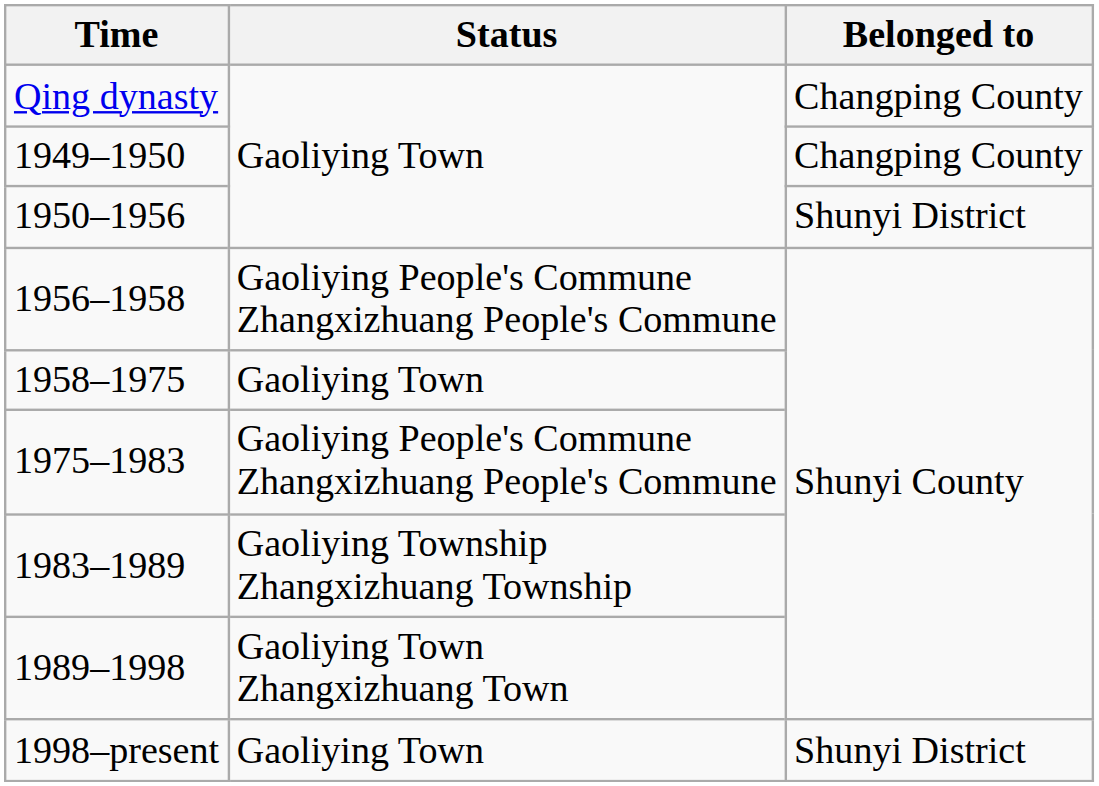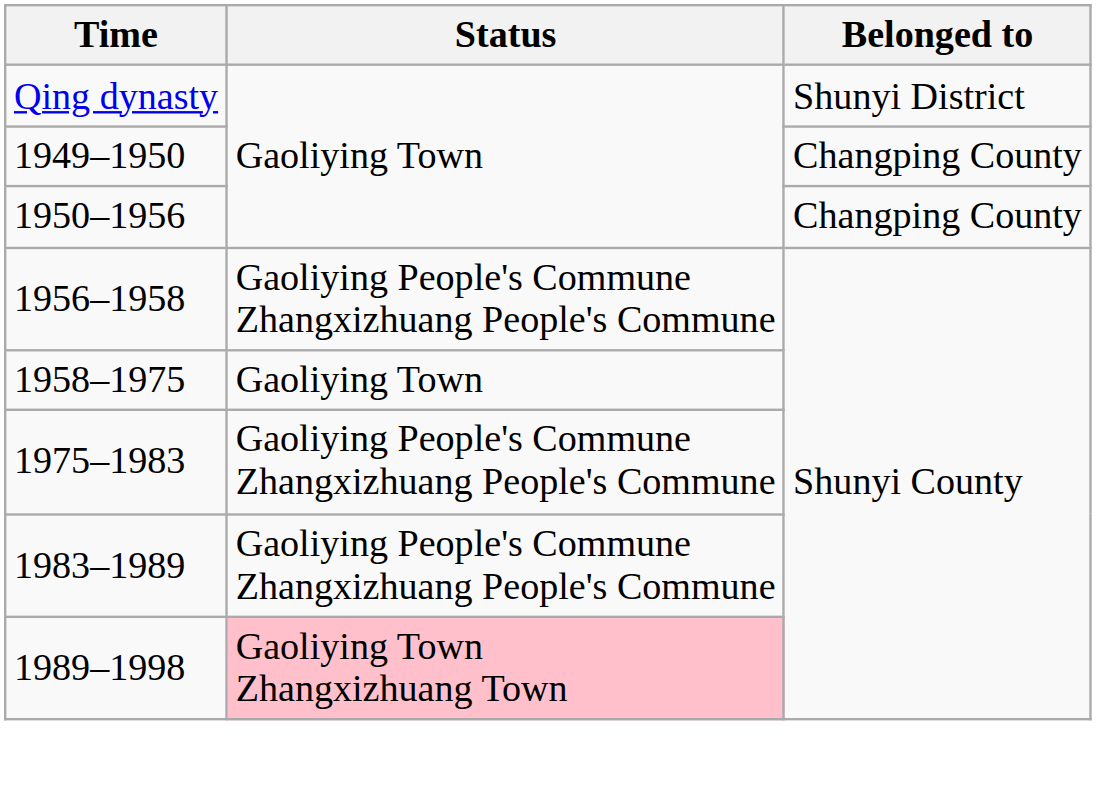 <table class="wikitable">
 <tr>
 <th>Time</th>
 <th>Status</th>
 <th>Belonged to</th>
 </tr>
 <tr>
 <td><a href='#'>Qing dynasty</a></td>
 <td rowspan="3">Gaoliying Town</td>
-<td>Changping County</td>
+<td>Shunyi District</td>
 </tr>
 <tr>
 <td>1949–1950</td>
 <td>Changping County</td>
 </tr>
 <tr>
 <td>1950–1956</td>
-<td>Shunyi District</td>
+<td>Changping County</td>
 </tr>
 <tr>
 <td>1956–1958</td>
 <td>Gaoliying People's Commune<br>Zhangxizhuang People's Commune</td>
 <td rowspan="5">Shunyi County</td>
 </tr>
 <tr>
 <td>1958–1975</td>
 <td>Gaoliying Town</td>
 </tr>
 <tr>
 <td>1975–1983</td>
 <td>Gaoliying People's Commune<br>Zhangxizhuang People's Commune</td>
 </tr>
 <tr>
 <td>1983–1989</td>
-<td>Gaoliying Township<br>Zhangxizhuang Township</td>
+<td>Gaoliying People's Commune<br>Zhangxizhuang People's Commune</td>
 </tr>
 <tr>
 <td>1989–1998</td>
-<td>Gaoliying Town<br>Zhangxizhuang Town</td>
-</tr>
-<tr>
-<td>1998–present</td>
-<td>Gaoliying Town</td>
-<td>Shunyi District</td>
+<td style="background: pink;">Gaoliying Town<br>Zhangxizhuang Town</td>
 </tr>
 </table>
